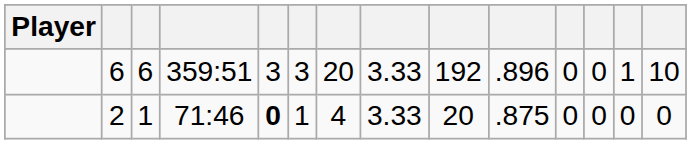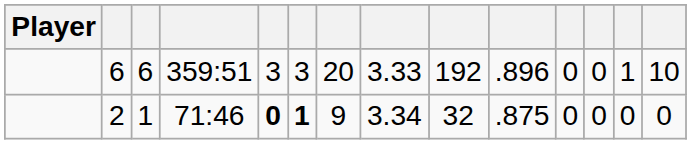 <table class="wikitable sortable" style="text-align:center;">
 <tr>
 <th>Player</th>
 <th></th>
 <th></th>
 <th></th>
 <th></th>
 <th></th>
 <th></th>
 <th></th>
 <th></th>
 <th></th>
 <th></th>
 <th></th>
 <th></th>
 <th></th>
 </tr>
 <tr>
 <td></td>
 <td>6</td>
 <td>6</td>
 <td>359:51</td>
 <td>3</td>
 <td>3</td>
 <td>20</td>
 <td>3.33</td>
 <td>192</td>
 <td>.896</td>
 <td>0</td>
 <td>0</td>
 <td>1</td>
 <td>10</td>
 </tr>
 <tr>
 <td></td>
 <td>2</td>
 <td>1</td>
 <td>71:46</td>
 <td><strong>0</strong></td>
-<td>1</td>
-<td>4</td>
-<td>3.33</td>
-<td>20</td>
+<td><strong>1</strong></td>
+<td>9</td>
+<td>3.34</td>
+<td>32</td>
 <td>.875</td>
 <td>0</td>
 <td>0</td>
 <td>0</td>
 <td>0</td>
 </tr>
 </table>
